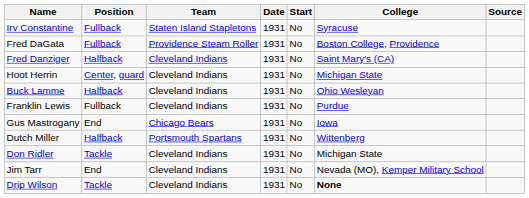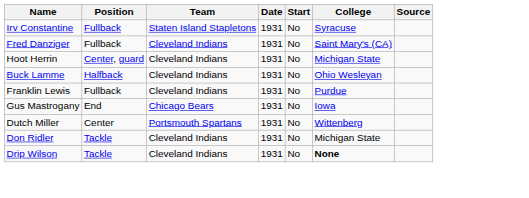 <table class="wikitable sortable">
 <tr>
 <th>Name</th>
 <th>Position</th>
 <th>Team</th>
 <th>Date</th>
 <th>Start</th>
 <th>College</th>
 <th>Source</th>
 </tr>
 <tr>
 <td><a href='#'>Irv Constantine</a></td>
 <td><a href='#'>Fullback</a></td>
 <td><a href='#'>Staten Island Stapletons</a></td>
 <td>1931</td>
 <td>No</td>
 <td><a href='#'>Syracuse</a></td>
 <td></td>
 </tr>
 <tr>
-<td>Fred DaGata</td>
-<td><a href='#'>Fullback</a></td>
-<td><a href='#'>Providence Steam Roller</a></td>
-<td>1931</td>
-<td>No</td>
-<td><a href='#'>Boston College</a>, <a href='#'>Providence</a></td>
-<td></td>
-</tr>
-<tr>
 <td><a href='#'>Fred Danziger</a></td>
-<td><a href='#'>Halfback</a></td>
+<td>Fullback</td>
 <td><a href='#'>Cleveland Indians</a></td>
 <td>1931</td>
 <td>No</td>
 <td><a href='#'>Saint Mary's (CA)</a></td>
 <td></td>
 </tr>
 <tr>
 <td>Hoot Herrin</td>
 <td><a href='#'>Center</a>, <a href='#'>guard</a></td>
 <td>Cleveland Indians</td>
 <td>1931</td>
 <td>No</td>
 <td><a href='#'>Michigan State</a></td>
 <td></td>
 </tr>
 <tr>
 <td><a href='#'>Buck Lamme</a></td>
 <td><a href='#'>Halfback</a></td>
 <td>Cleveland Indians</td>
 <td>1931</td>
 <td>No</td>
 <td><a href='#'>Ohio Wesleyan</a></td>
 <td></td>
 </tr>
 <tr>
 <td>Franklin Lewis</td>
 <td>Fullback</td>
 <td>Cleveland Indians</td>
 <td>1931</td>
 <td>No</td>
 <td><a href='#'>Purdue</a></td>
 <td></td>
 </tr>
 <tr>
 <td>Gus Mastrogany</td>
 <td>End</td>
 <td><a href='#'>Chicago Bears</a></td>
 <td>1931</td>
 <td>No</td>
 <td><a href='#'>Iowa</a></td>
 <td></td>
 </tr>
 <tr>
 <td>Dutch Miller</td>
-<td><a href='#'>Halfback</a></td>
+<td>Center</td>
 <td><a href='#'>Portsmouth Spartans</a></td>
 <td>1931</td>
 <td>No</td>
 <td><a href='#'>Wittenberg</a></td>
 <td></td>
 </tr>
 <tr>
 <td><a href='#'>Don Ridler</a></td>
 <td><a href='#'>Tackle</a></td>
 <td>Cleveland Indians</td>
 <td>1931</td>
 <td>No</td>
 <td>Michigan State</td>
 <td></td>
 </tr>
 <tr>
-<td>Jim Tarr</td>
-<td>End</td>
-<td>Cleveland Indians</td>
-<td>1931</td>
-<td>No</td>
-<td>Nevada (MO), <a href='#'>Kemper Military School</a></td>
-<td></td>
-</tr>
-<tr>
 <td><a href='#'>Drip Wilson</a></td>
 <td><a href='#'>Tackle</a></td>
 <td>Cleveland Indians</td>
 <td>1931</td>
 <td>No</td>
 <td><strong>None</strong></td>
 <td></td>
 </tr>
 </table>
